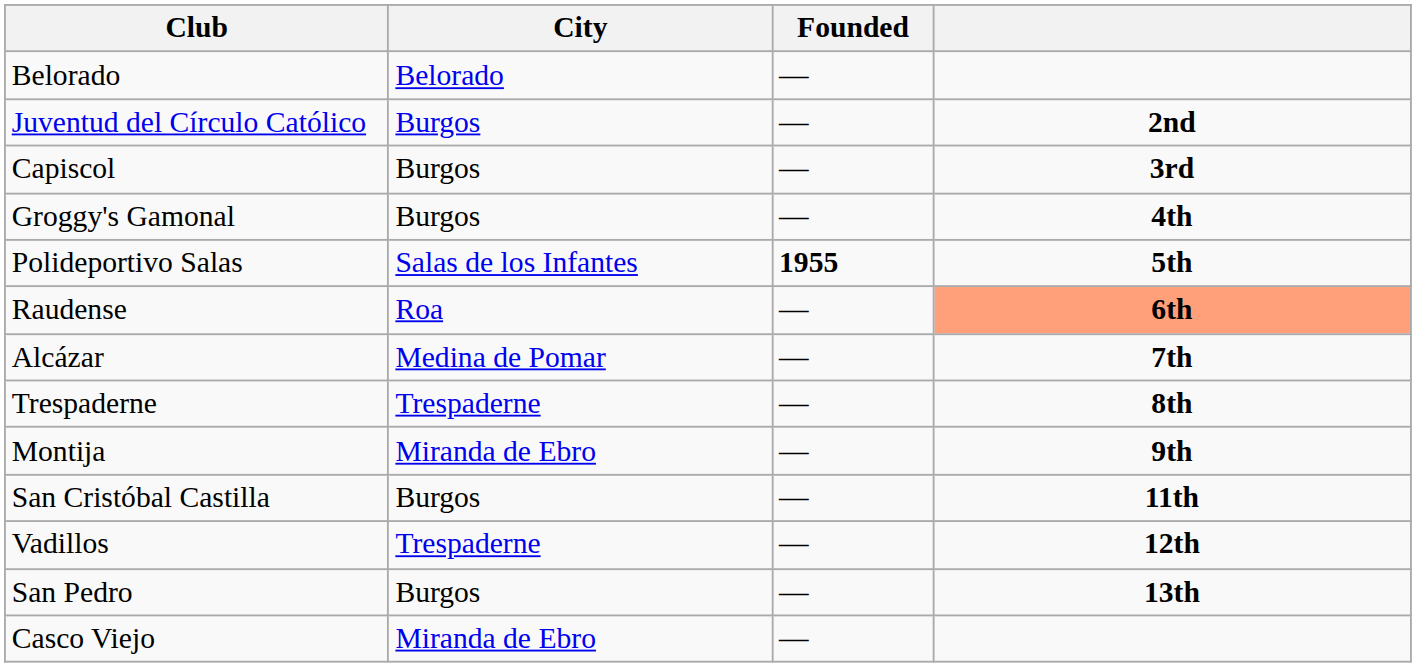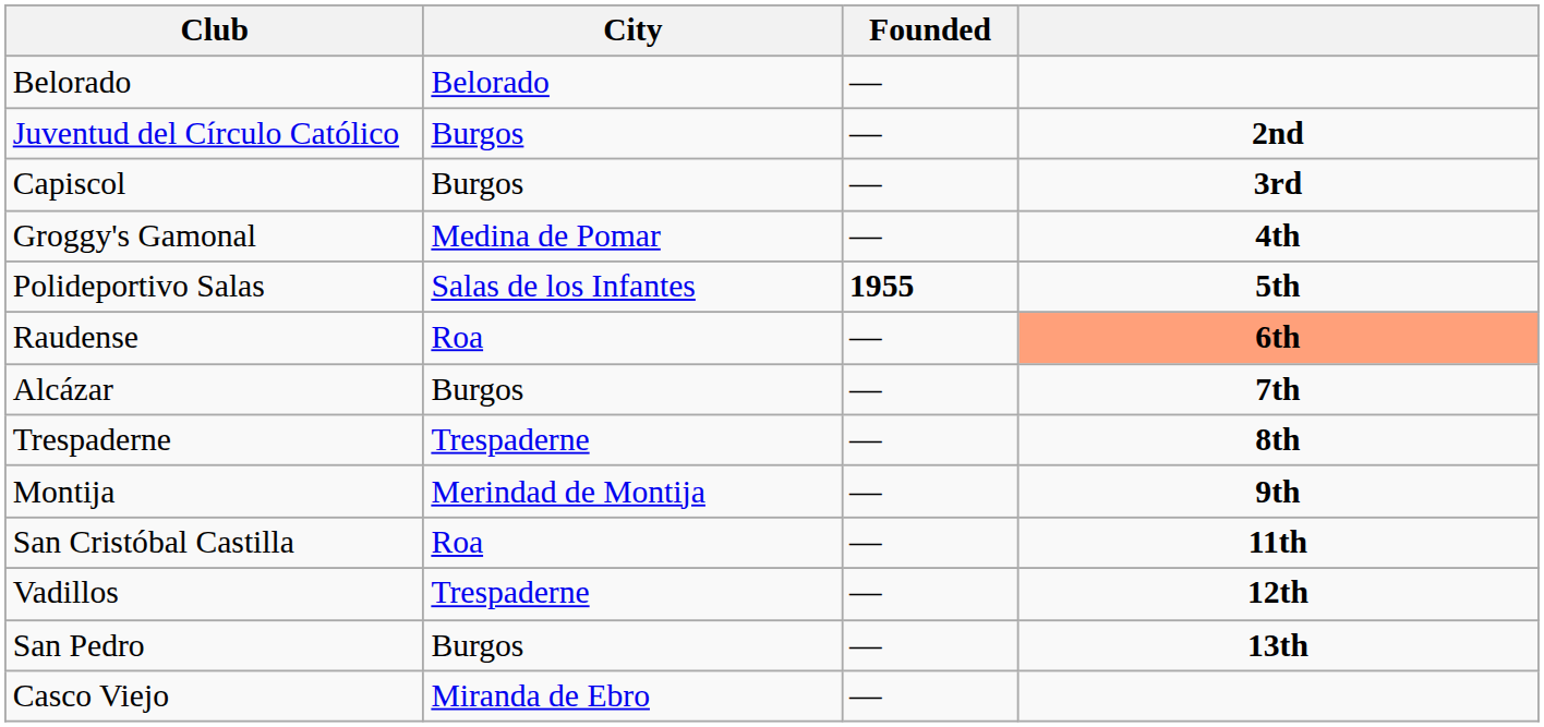 <table class="wikitable sortable">
 <tr>
 <th width=200>Club</th>
 <th width=200>City</th>
 <th width=80>Founded</th>
 <th width=250></th>
 </tr>
 <tr>
 <td>Belorado</td>
 <td><a href='#'>Belorado</a></td>
 <td>—</td>
 <td align=center><strong></strong></td>
 </tr>
 <tr>
 <td><a href='#'>Juventud del Círculo Católico</a></td>
 <td><a href='#'>Burgos</a></td>
 <td>—</td>
 <td align=center><strong>2nd</strong></td>
 </tr>
 <tr>
 <td>Capiscol</td>
 <td>Burgos</td>
 <td>—</td>
 <td align=center><strong>3rd</strong></td>
 </tr>
 <tr>
 <td>Groggy's Gamonal</td>
-<td>Burgos</td>
+<td><a href='#'>Medina de Pomar</a></td>
 <td>—</td>
 <td align=center><strong>4th</strong></td>
 </tr>
 <tr>
 <td>Polideportivo Salas</td>
 <td><a href='#'>Salas de los Infantes</a></td>
 <td><strong>1955</strong></td>
 <td align=center><strong>5th</strong></td>
 </tr>
 <tr>
 <td>Raudense</td>
 <td><a href='#'>Roa</a></td>
 <td>—</td>
 <td align=center style="background: lightsalmon;"><strong>6th</strong></td>
 </tr>
 <tr>
 <td>Alcázar</td>
-<td><a href='#'>Medina de Pomar</a></td>
+<td>Burgos</td>
 <td>—</td>
 <td align=center><strong>7th</strong></td>
 </tr>
 <tr>
 <td>Trespaderne</td>
 <td><a href='#'>Trespaderne</a></td>
 <td>—</td>
 <td align=center><strong>8th</strong></td>
 </tr>
 <tr>
 <td>Montija</td>
-<td><a href='#'>Miranda de Ebro</a></td>
+<td><a href='#'>Merindad de Montija</a></td>
 <td>—</td>
 <td align=center><strong>9th</strong></td>
 </tr>
 <tr>
 <td>San Cristóbal Castilla</td>
-<td>Burgos</td>
+<td><a href='#'>Roa</a></td>
 <td>—</td>
 <td align=center><strong>11th</strong></td>
 </tr>
 <tr>
 <td>Vadillos</td>
 <td><a href='#'>Trespaderne</a></td>
 <td>—</td>
 <td align=center><strong>12th</strong></td>
 </tr>
 <tr>
 <td>San Pedro</td>
 <td>Burgos</td>
 <td>—</td>
 <td align=center><strong>13th</strong></td>
 </tr>
 <tr>
 <td>Casco Viejo</td>
 <td><a href='#'>Miranda de Ebro</a></td>
 <td>—</td>
 <td align=center></td>
 </tr>
 </table>
